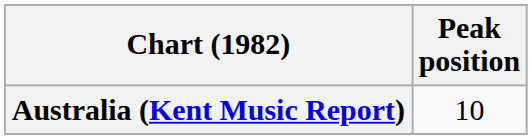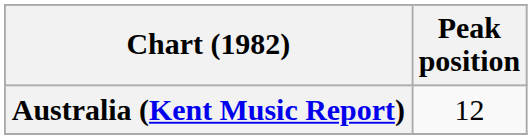 <table class="wikitable plainrowheaders" style="text-align:center;">
 <tr>
 <th>Chart (1982)</th>
 <th>Peak<br>position</th>
 </tr>
 <tr>
 <th scope="row">Australia (<a href='#'>Kent Music Report</a>)</th>
-<td>10</td>
+<td>12</td>
 </tr>
 <tr>
 </tr>
 </table>
